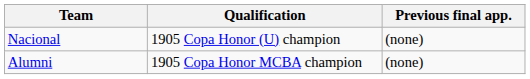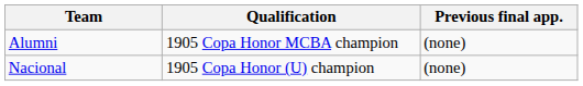 <table class="wikitable">
 <tr>
 <th width=150px>Team</th>
 <th width=250px>Qualification</th>
 <th width=150px>Previous final app.</th>
 </tr>
 <tr>
+<td> <a href='#'>Alumni</a></td>
+<td>1905 <a href='#'>Copa Honor MCBA</a> champion </td>
+<td>(none)</td>
+</tr>
+<tr>
 <td> <a href='#'>Nacional</a></td>
 <td>1905 <a href='#'>Copa Honor (U)</a> champion</td>
 <td>(none)</td>
 </tr>
-<tr>
-<td> <a href='#'>Alumni</a></td>
-<td>1905 <a href='#'>Copa Honor MCBA</a> champion </td>
-<td>(none)</td>
-</tr>
 </table>
